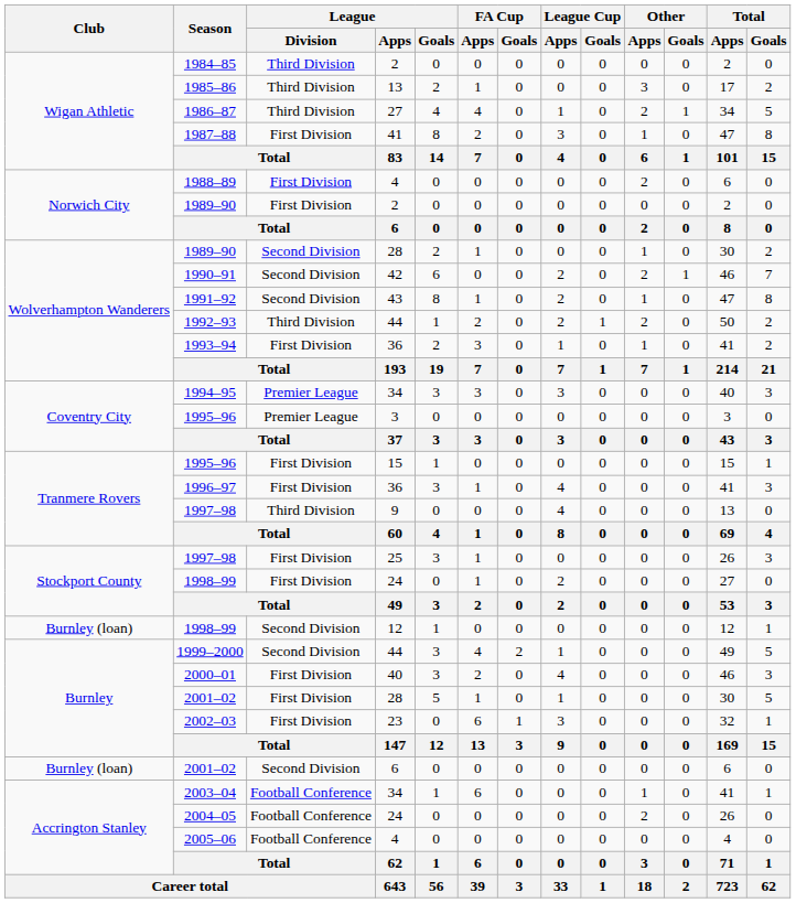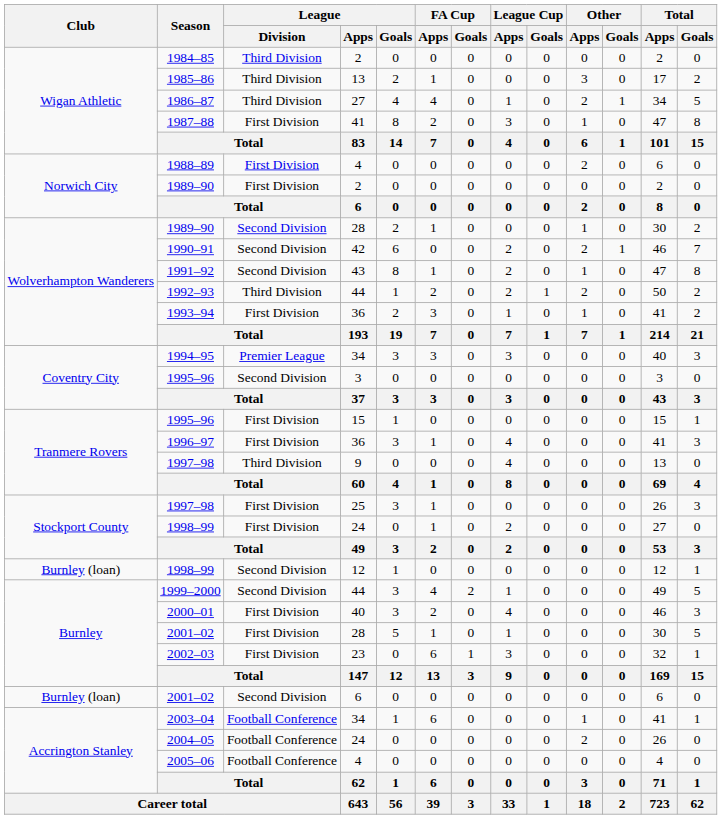 <table class="wikitable" style="text-align: center;">
 <tr>
 <th rowspan=2>Club</th>
 <th rowspan=2>Season</th>
 <th colspan=3>League</th>
 <th colspan=2>FA Cup</th>
 <th colspan=2>League Cup</th>
 <th colspan=2>Other</th>
 <th colspan=2>Total</th>
 </tr>
 <tr>
 <th>Division</th>
 <th>Apps</th>
 <th>Goals</th>
 <th>Apps</th>
 <th>Goals</th>
 <th>Apps</th>
 <th>Goals</th>
 <th>Apps</th>
 <th>Goals</th>
 <th>Apps</th>
 <th>Goals</th>
 </tr>
 <tr>
 <td rowspan=5><a href='#'>Wigan Athletic</a></td>
 <td><a href='#'>1984–85</a></td>
 <td><a href='#'>Third Division</a></td>
 <td>2</td>
 <td>0</td>
 <td>0</td>
 <td>0</td>
 <td>0</td>
 <td>0</td>
 <td>0</td>
 <td>0</td>
 <td>2</td>
 <td>0</td>
 </tr>
 <tr>
 <td><a href='#'>1985–86</a></td>
 <td>Third Division</td>
 <td>13</td>
 <td>2</td>
 <td>1</td>
 <td>0</td>
 <td>0</td>
 <td>0</td>
 <td>3</td>
 <td>0</td>
 <td>17</td>
 <td>2</td>
 </tr>
 <tr>
 <td><a href='#'>1986–87</a></td>
 <td>Third Division</td>
 <td>27</td>
 <td>4</td>
 <td>4</td>
 <td>0</td>
 <td>1</td>
 <td>0</td>
 <td>2</td>
 <td>1</td>
 <td>34</td>
 <td>5</td>
 </tr>
 <tr>
 <td><a href='#'>1987–88</a></td>
 <td>First Division</td>
 <td>41</td>
 <td>8</td>
 <td>2</td>
 <td>0</td>
 <td>3</td>
 <td>0</td>
 <td>1</td>
 <td>0</td>
 <td>47</td>
 <td>8</td>
 </tr>
 <tr>
 <th colspan=2>Total</th>
 <th>83</th>
 <th>14</th>
 <th>7</th>
 <th>0</th>
 <th>4</th>
 <th>0</th>
 <th>6</th>
 <th>1</th>
 <th>101</th>
 <th>15</th>
 </tr>
 <tr>
 <td rowspan=3><a href='#'>Norwich City</a></td>
 <td><a href='#'>1988–89</a></td>
 <td><a href='#'>First Division</a></td>
 <td>4</td>
 <td>0</td>
 <td>0</td>
 <td>0</td>
 <td>0</td>
 <td>0</td>
 <td>2</td>
 <td>0</td>
 <td>6</td>
 <td>0</td>
 </tr>
 <tr>
 <td><a href='#'>1989–90</a></td>
 <td>First Division</td>
 <td>2</td>
 <td>0</td>
 <td>0</td>
 <td>0</td>
 <td>0</td>
 <td>0</td>
 <td>0</td>
 <td>0</td>
 <td>2</td>
 <td>0</td>
 </tr>
 <tr>
 <th colspan=2>Total</th>
 <th>6</th>
 <th>0</th>
 <th>0</th>
 <th>0</th>
 <th>0</th>
 <th>0</th>
 <th>2</th>
 <th>0</th>
 <th>8</th>
 <th>0</th>
 </tr>
 <tr>
 <td rowspan=6><a href='#'>Wolverhampton Wanderers</a></td>
 <td><a href='#'>1989–90</a></td>
 <td><a href='#'>Second Division</a></td>
 <td>28</td>
 <td>2</td>
 <td>1</td>
 <td>0</td>
 <td>0</td>
 <td>0</td>
 <td>1</td>
 <td>0</td>
 <td>30</td>
 <td>2</td>
 </tr>
 <tr>
 <td><a href='#'>1990–91</a></td>
 <td>Second Division</td>
 <td>42</td>
 <td>6</td>
 <td>0</td>
 <td>0</td>
 <td>2</td>
 <td>0</td>
 <td>2</td>
 <td>1</td>
 <td>46</td>
 <td>7</td>
 </tr>
 <tr>
 <td><a href='#'>1991–92</a></td>
 <td>Second Division</td>
 <td>43</td>
 <td>8</td>
 <td>1</td>
 <td>0</td>
 <td>2</td>
 <td>0</td>
 <td>1</td>
 <td>0</td>
 <td>47</td>
 <td>8</td>
 </tr>
 <tr>
 <td><a href='#'>1992–93</a></td>
 <td>Third Division</td>
 <td>44</td>
 <td>1</td>
 <td>2</td>
 <td>0</td>
 <td>2</td>
 <td>1</td>
 <td>2</td>
 <td>0</td>
 <td>50</td>
 <td>2</td>
 </tr>
 <tr>
 <td><a href='#'>1993–94</a></td>
 <td>First Division</td>
 <td>36</td>
 <td>2</td>
 <td>3</td>
 <td>0</td>
 <td>1</td>
 <td>0</td>
 <td>1</td>
 <td>0</td>
 <td>41</td>
 <td>2</td>
 </tr>
 <tr>
 <th colspan=2>Total</th>
 <th>193</th>
 <th>19</th>
 <th>7</th>
 <th>0</th>
 <th>7</th>
 <th>1</th>
 <th>7</th>
 <th>1</th>
 <th>214</th>
 <th>21</th>
 </tr>
 <tr>
 <td rowspan=3><a href='#'>Coventry City</a></td>
 <td><a href='#'>1994–95</a></td>
 <td><a href='#'>Premier League</a></td>
 <td>34</td>
 <td>3</td>
 <td>3</td>
 <td>0</td>
 <td>3</td>
 <td>0</td>
 <td>0</td>
 <td>0</td>
 <td>40</td>
 <td>3</td>
 </tr>
 <tr>
 <td><a href='#'>1995–96</a></td>
-<td>Premier League</td>
+<td>Second Division</td>
 <td>3</td>
 <td>0</td>
 <td>0</td>
 <td>0</td>
 <td>0</td>
 <td>0</td>
 <td>0</td>
 <td>0</td>
 <td>3</td>
 <td>0</td>
 </tr>
 <tr>
 <th colspan=2>Total</th>
 <th>37</th>
 <th>3</th>
 <th>3</th>
 <th>0</th>
 <th>3</th>
 <th>0</th>
 <th>0</th>
 <th>0</th>
 <th>43</th>
 <th>3</th>
 </tr>
 <tr>
 <td rowspan=4><a href='#'>Tranmere Rovers</a></td>
 <td><a href='#'>1995–96</a></td>
 <td>First Division</td>
 <td>15</td>
 <td>1</td>
 <td>0</td>
 <td>0</td>
 <td>0</td>
 <td>0</td>
 <td>0</td>
 <td>0</td>
 <td>15</td>
 <td>1</td>
 </tr>
 <tr>
 <td><a href='#'>1996–97</a></td>
 <td>First Division</td>
 <td>36</td>
 <td>3</td>
 <td>1</td>
 <td>0</td>
 <td>4</td>
 <td>0</td>
 <td>0</td>
 <td>0</td>
 <td>41</td>
 <td>3</td>
 </tr>
 <tr>
 <td><a href='#'>1997–98</a></td>
 <td>Third Division</td>
 <td>9</td>
 <td>0</td>
 <td>0</td>
 <td>0</td>
 <td>4</td>
 <td>0</td>
 <td>0</td>
 <td>0</td>
 <td>13</td>
 <td>0</td>
 </tr>
 <tr>
 <th colspan=2>Total</th>
 <th>60</th>
 <th>4</th>
 <th>1</th>
 <th>0</th>
 <th>8</th>
 <th>0</th>
 <th>0</th>
 <th>0</th>
 <th>69</th>
 <th>4</th>
 </tr>
 <tr>
 <td rowspan=3><a href='#'>Stockport County</a></td>
 <td><a href='#'>1997–98</a></td>
 <td>First Division</td>
 <td>25</td>
 <td>3</td>
 <td>1</td>
 <td>0</td>
 <td>0</td>
 <td>0</td>
 <td>0</td>
 <td>0</td>
 <td>26</td>
 <td>3</td>
 </tr>
 <tr>
 <td><a href='#'>1998–99</a></td>
 <td>First Division</td>
 <td>24</td>
 <td>0</td>
 <td>1</td>
 <td>0</td>
 <td>2</td>
 <td>0</td>
 <td>0</td>
 <td>0</td>
 <td>27</td>
 <td>0</td>
 </tr>
 <tr>
 <th colspan=2>Total</th>
 <th>49</th>
 <th>3</th>
 <th>2</th>
 <th>0</th>
 <th>2</th>
 <th>0</th>
 <th>0</th>
 <th>0</th>
 <th>53</th>
 <th>3</th>
 </tr>
 <tr>
 <td><a href='#'>Burnley</a> (loan)</td>
 <td><a href='#'>1998–99</a></td>
 <td>Second Division</td>
 <td>12</td>
 <td>1</td>
 <td>0</td>
 <td>0</td>
 <td>0</td>
 <td>0</td>
 <td>0</td>
 <td>0</td>
 <td>12</td>
 <td>1</td>
 </tr>
 <tr>
 <td rowspan=5><a href='#'>Burnley</a></td>
 <td><a href='#'>1999–2000</a></td>
 <td>Second Division</td>
 <td>44</td>
 <td>3</td>
 <td>4</td>
 <td>2</td>
 <td>1</td>
 <td>0</td>
 <td>0</td>
 <td>0</td>
 <td>49</td>
 <td>5</td>
 </tr>
 <tr>
 <td><a href='#'>2000–01</a></td>
 <td>First Division</td>
 <td>40</td>
 <td>3</td>
 <td>2</td>
 <td>0</td>
 <td>4</td>
 <td>0</td>
 <td>0</td>
 <td>0</td>
 <td>46</td>
 <td>3</td>
 </tr>
 <tr>
 <td><a href='#'>2001–02</a></td>
 <td>First Division</td>
 <td>28</td>
 <td>5</td>
 <td>1</td>
 <td>0</td>
 <td>1</td>
 <td>0</td>
 <td>0</td>
 <td>0</td>
 <td>30</td>
 <td>5</td>
 </tr>
 <tr>
 <td><a href='#'>2002–03</a></td>
 <td>First Division</td>
 <td>23</td>
 <td>0</td>
 <td>6</td>
 <td>1</td>
 <td>3</td>
 <td>0</td>
 <td>0</td>
 <td>0</td>
 <td>32</td>
 <td>1</td>
 </tr>
 <tr>
 <th colspan=2>Total</th>
 <th>147</th>
 <th>12</th>
 <th>13</th>
 <th>3</th>
 <th>9</th>
 <th>0</th>
 <th>0</th>
 <th>0</th>
 <th>169</th>
 <th>15</th>
 </tr>
 <tr>
 <td><a href='#'>Burnley</a> (loan)</td>
 <td><a href='#'>2001–02</a></td>
 <td>Second Division</td>
 <td>6</td>
 <td>0</td>
 <td>0</td>
 <td>0</td>
 <td>0</td>
 <td>0</td>
 <td>0</td>
 <td>0</td>
 <td>6</td>
 <td>0</td>
 </tr>
 <tr>
 <td rowspan=4><a href='#'>Accrington Stanley</a></td>
 <td><a href='#'>2003–04</a></td>
 <td><a href='#'>Football Conference</a></td>
 <td>34</td>
 <td>1</td>
 <td>6</td>
 <td>0</td>
 <td>0</td>
 <td>0</td>
 <td>1</td>
 <td>0</td>
 <td>41</td>
 <td>1</td>
 </tr>
 <tr>
 <td><a href='#'>2004–05</a></td>
 <td>Football Conference</td>
 <td>24</td>
 <td>0</td>
 <td>0</td>
 <td>0</td>
 <td>0</td>
 <td>0</td>
 <td>2</td>
 <td>0</td>
 <td>26</td>
 <td>0</td>
 </tr>
 <tr>
 <td><a href='#'>2005–06</a></td>
 <td>Football Conference</td>
 <td>4</td>
 <td>0</td>
 <td>0</td>
 <td>0</td>
 <td>0</td>
 <td>0</td>
 <td>0</td>
 <td>0</td>
 <td>4</td>
 <td>0</td>
 </tr>
 <tr>
 <th colspan=2>Total</th>
 <th>62</th>
 <th>1</th>
 <th>6</th>
 <th>0</th>
 <th>0</th>
 <th>0</th>
 <th>3</th>
 <th>0</th>
 <th>71</th>
 <th>1</th>
 </tr>
 <tr>
 <th colspan=3>Career total</th>
 <th>643</th>
 <th>56</th>
 <th>39</th>
 <th>3</th>
 <th>33</th>
 <th>1</th>
 <th>18</th>
 <th>2</th>
 <th>723</th>
 <th>62</th>
 </tr>
 </table>
